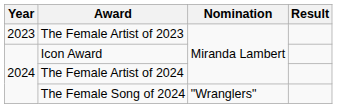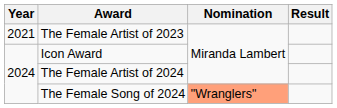 <table class="wikitable">
 <tr>
 <th>Year</th>
 <th>Award</th>
 <th>Nomination</th>
 <th>Result</th>
 </tr>
 <tr>
-<td>2023</td>
+<td>2021</td>
 <td>The Female Artist of 2023</td>
 <td rowspan="3">Miranda Lambert</td>
 <td></td>
 </tr>
 <tr>
 <td rowspan="3">2024</td>
 <td>Icon Award</td>
 <td></td>
 </tr>
 <tr>
 <td>The Female Artist of 2024</td>
 <td></td>
 </tr>
 <tr>
 <td>The Female Song of 2024</td>
-<td>"Wranglers"</td>
+<td style="background: lightsalmon;">"Wranglers"</td>
 <td></td>
 </tr>
 </table>
